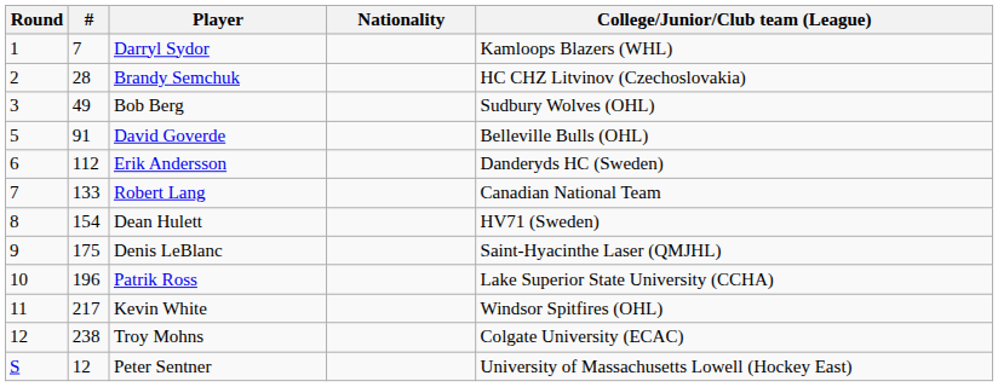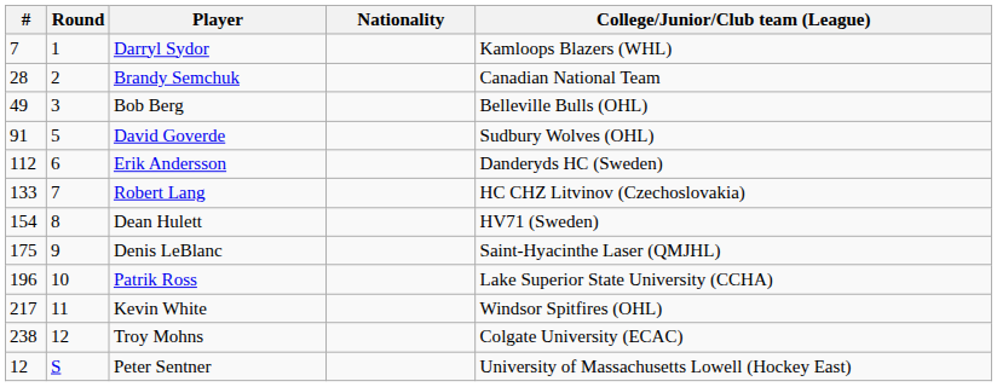 <table class="wikitable">
 <tr align="center">
+<th bgcolor="#DDDDFF" width="4.0%">#</th>
 <th bgcolor="#DDDDFF" width="4.0%">Round</th>
-<th bgcolor="#DDDDFF" width="4.0%">#</th>
 <th bgcolor="#DDDDFF" width="21.0%">Player</th>
 <th bgcolor="#DDDDFF" width="14.5%">Nationality</th>
 <th bgcolor="#DDDDFF" width="50.0%">College/Junior/Club team (League)</th>
 </tr>
 <tr>
+<td>7</td>
 <td>1</td>
-<td>7</td>
 <td><a href='#'>Darryl Sydor</a></td>
 <td></td>
 <td>Kamloops Blazers (WHL)</td>
 </tr>
 <tr>
+<td>28</td>
 <td>2</td>
-<td>28</td>
 <td><a href='#'>Brandy Semchuk</a></td>
 <td></td>
-<td>HC CHZ Litvinov (Czechoslovakia)</td>
+<td>Canadian National Team</td>
 </tr>
 <tr>
+<td>49</td>
 <td>3</td>
-<td>49</td>
 <td>Bob Berg</td>
+<td></td>
+<td>Belleville Bulls (OHL)</td>
+</tr>
+<tr>
+<td>91</td>
+<td>5</td>
+<td><a href='#'>David Goverde</a></td>
 <td></td>
 <td>Sudbury Wolves (OHL)</td>
 </tr>
 <tr>
-<td>5</td>
-<td>91</td>
-<td><a href='#'>David Goverde</a></td>
-<td></td>
-<td>Belleville Bulls (OHL)</td>
-</tr>
-<tr>
+<td>112</td>
 <td>6</td>
-<td>112</td>
 <td><a href='#'>Erik Andersson</a></td>
 <td></td>
 <td>Danderyds HC (Sweden)</td>
 </tr>
 <tr>
+<td>133</td>
 <td>7</td>
-<td>133</td>
 <td><a href='#'>Robert Lang</a></td>
 <td></td>
-<td>Canadian National Team</td>
+<td>HC CHZ Litvinov (Czechoslovakia)</td>
 </tr>
 <tr>
+<td>154</td>
 <td>8</td>
-<td>154</td>
 <td>Dean Hulett</td>
 <td></td>
 <td>HV71 (Sweden)</td>
 </tr>
 <tr>
+<td>175</td>
 <td>9</td>
-<td>175</td>
 <td>Denis LeBlanc</td>
 <td></td>
 <td>Saint-Hyacinthe Laser (QMJHL)</td>
 </tr>
 <tr>
+<td>196</td>
 <td>10</td>
-<td>196</td>
 <td><a href='#'>Patrik Ross</a></td>
 <td></td>
 <td>Lake Superior State University (CCHA)</td>
 </tr>
 <tr>
+<td>217</td>
 <td>11</td>
-<td>217</td>
 <td>Kevin White</td>
 <td></td>
 <td>Windsor Spitfires (OHL)</td>
 </tr>
 <tr>
+<td>238</td>
 <td>12</td>
-<td>238</td>
 <td>Troy Mohns</td>
 <td></td>
 <td>Colgate University (ECAC)</td>
 </tr>
 <tr>
+<td>12</td>
 <td><a href='#'>S</a></td>
-<td>12</td>
 <td>Peter Sentner</td>
 <td></td>
 <td>University of Massachusetts Lowell (Hockey East)</td>
 </tr>
 </table>
